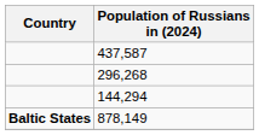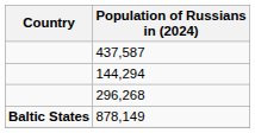 <table class="wikitable sortable" style="text-align:left;">
 <tr style="font-size:100%; text-align:center;">
 <th align=center>Country</th>
 <th align=center>Population of Russians<br>in (2024)</th>
 </tr>
 <tr>
 <td></td>
 <td>437,587</td>
 </tr>
 <tr>
 <td></td>
-<td>296,268</td>
+<td>144,294</td>
 </tr>
 <tr>
 <td></td>
-<td>144,294</td>
+<td>296,268</td>
 </tr>
 <tr>
 <td><strong>Baltic States</strong></td>
 <td>878,149</td>
 </tr>
 <tr>
 </tr>
 </table>
